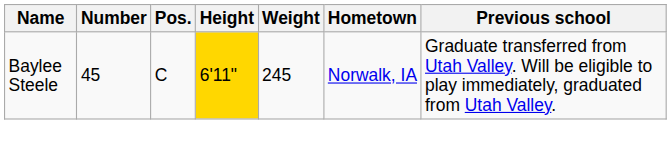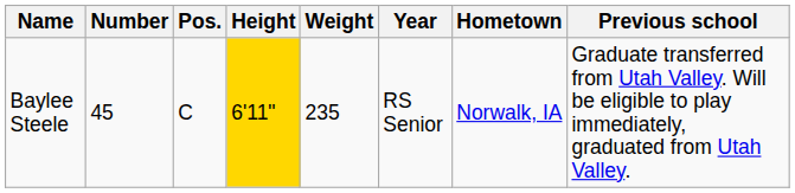 <table class="wikitable sortable">
 <tr>
 <th>Name</th>
 <th>Number</th>
 <th>Pos.</th>
 <th>Height</th>
 <th>Weight</th>
+<th>Year</th>
 <th>Hometown</th>
 <th class="unsortable">Previous school</th>
 </tr>
 <tr>
 <td>Baylee Steele</td>
 <td>45</td>
 <td>C</td>
 <td style="background: gold;">6'11"</td>
-<td>245</td>
+<td>235</td>
+<td>RS Senior</td>
 <td><a href='#'>Norwalk, IA</a></td>
 <td>Graduate transferred from <a href='#'>Utah Valley</a>. Will be eligible to play immediately, graduated from <a href='#'>Utah Valley</a>.</td>
 </tr>
 </table>
